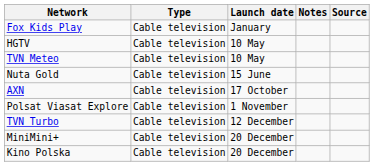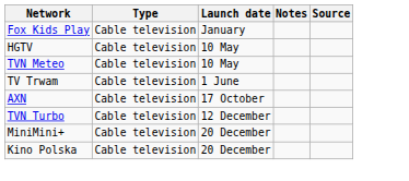 <table class="wikitable sortable">
 <tr>
 <th>Network</th>
 <th>Type</th>
 <th>Launch date</th>
 <th>Notes</th>
 <th>Source</th>
 </tr>
 <tr>
 <td><a href='#'>Fox Kids Play</a></td>
 <td>Cable television</td>
 <td>January</td>
 <td></td>
 <td></td>
 </tr>
 <tr>
 <td>HGTV</td>
 <td>Cable television</td>
 <td>10 May</td>
 <td></td>
 <td></td>
 </tr>
 <tr>
 <td><a href='#'>TVN Meteo</a></td>
 <td>Cable television</td>
 <td>10 May</td>
 <td></td>
 <td></td>
 </tr>
 <tr>
-<td>Nuta Gold</td>
+<td>TV Trwam</td>
 <td>Cable television</td>
-<td>15 June</td>
+<td>1 June</td>
 <td></td>
 <td></td>
 </tr>
 <tr>
 <td><a href='#'>AXN</a></td>
 <td>Cable television</td>
 <td>17 October</td>
-<td></td>
-<td></td>
-</tr>
-<tr>
-<td>Polsat Viasat Explore</td>
-<td>Cable television</td>
-<td>1 November</td>
 <td></td>
 <td></td>
 </tr>
 <tr>
 <td><a href='#'>TVN Turbo</a></td>
 <td>Cable television</td>
 <td>12 December</td>
 <td></td>
 <td></td>
 </tr>
 <tr>
 <td>MiniMini+</td>
 <td>Cable television</td>
 <td>20 December</td>
 <td></td>
 <td></td>
 </tr>
 <tr>
 <td>Kino Polska</td>
 <td>Cable television</td>
 <td>20 December</td>
 <td></td>
 <td></td>
 </tr>
 </table>
